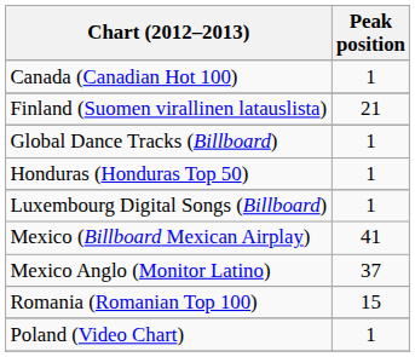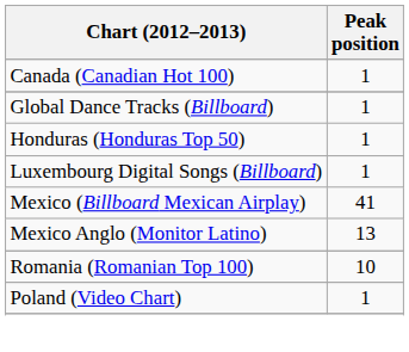 <table class="wikitable sortable">
 <tr>
 <th>Chart (2012–2013)</th>
 <th>Peak<br>position</th>
 </tr>
 <tr>
 </tr>
 <tr>
 </tr>
 <tr>
 </tr>
 <tr>
 </tr>
 <tr>
 </tr>
 <tr>
 </tr>
 <tr>
 </tr>
 <tr>
 <td>Canada (<a href='#'>Canadian Hot 100</a>)</td>
 <td style="text-align:center;">1</td>
 </tr>
 <tr>
 </tr>
 <tr>
 </tr>
 <tr>
-</tr>
-<tr>
-<td>Finland (<a href='#'>Suomen virallinen latauslista</a>)</td>
-<td style="text-align:center;">21</td>
 </tr>
 <tr>
 </tr>
 <tr>
 </tr>
 <tr>
 <td>Global Dance Tracks (<em><a href='#'>Billboard</a></em>)</td>
 <td style="text-align:center;">1</td>
 </tr>
 <tr>
 <td>Honduras (<a href='#'>Honduras Top 50</a>)</td>
 <td style="text-align:center;">1</td>
 </tr>
 <tr>
 </tr>
 <tr>
 </tr>
 <tr>
 </tr>
 <tr>
 </tr>
 <tr>
 <td>Luxembourg Digital Songs (<em><a href='#'>Billboard</a></em>)</td>
 <td align="center">1</td>
 </tr>
 <tr>
 <td>Mexico (<a href='#'><em>Billboard</em> Mexican Airplay</a>)</td>
 <td style="text-align:center;">41</td>
 </tr>
 <tr>
 <td>Mexico Anglo (<a href='#'>Monitor Latino</a>)</td>
-<td style="text-align:center;">37</td>
+<td style="text-align:center;">13</td>
 </tr>
 <tr>
 </tr>
 <tr>
 </tr>
 <tr>
 <td>Romania (<a href='#'>Romanian Top 100</a>)</td>
-<td style="text-align:center;">15</td>
+<td style="text-align:center;">10</td>
 </tr>
 <tr>
 </tr>
 <tr>
 <td>Poland (<a href='#'>Video Chart</a>)</td>
 <td align=center>1</td>
 </tr>
 <tr>
 </tr>
 <tr>
 </tr>
 <tr>
 </tr>
 <tr>
 </tr>
 <tr>
 </tr>
 <tr>
 </tr>
 <tr>
 </tr>
 <tr>
 </tr>
 <tr>
 </tr>
 <tr>
 </tr>
 <tr>
 </tr>
 <tr>
 </tr>
 </table>
